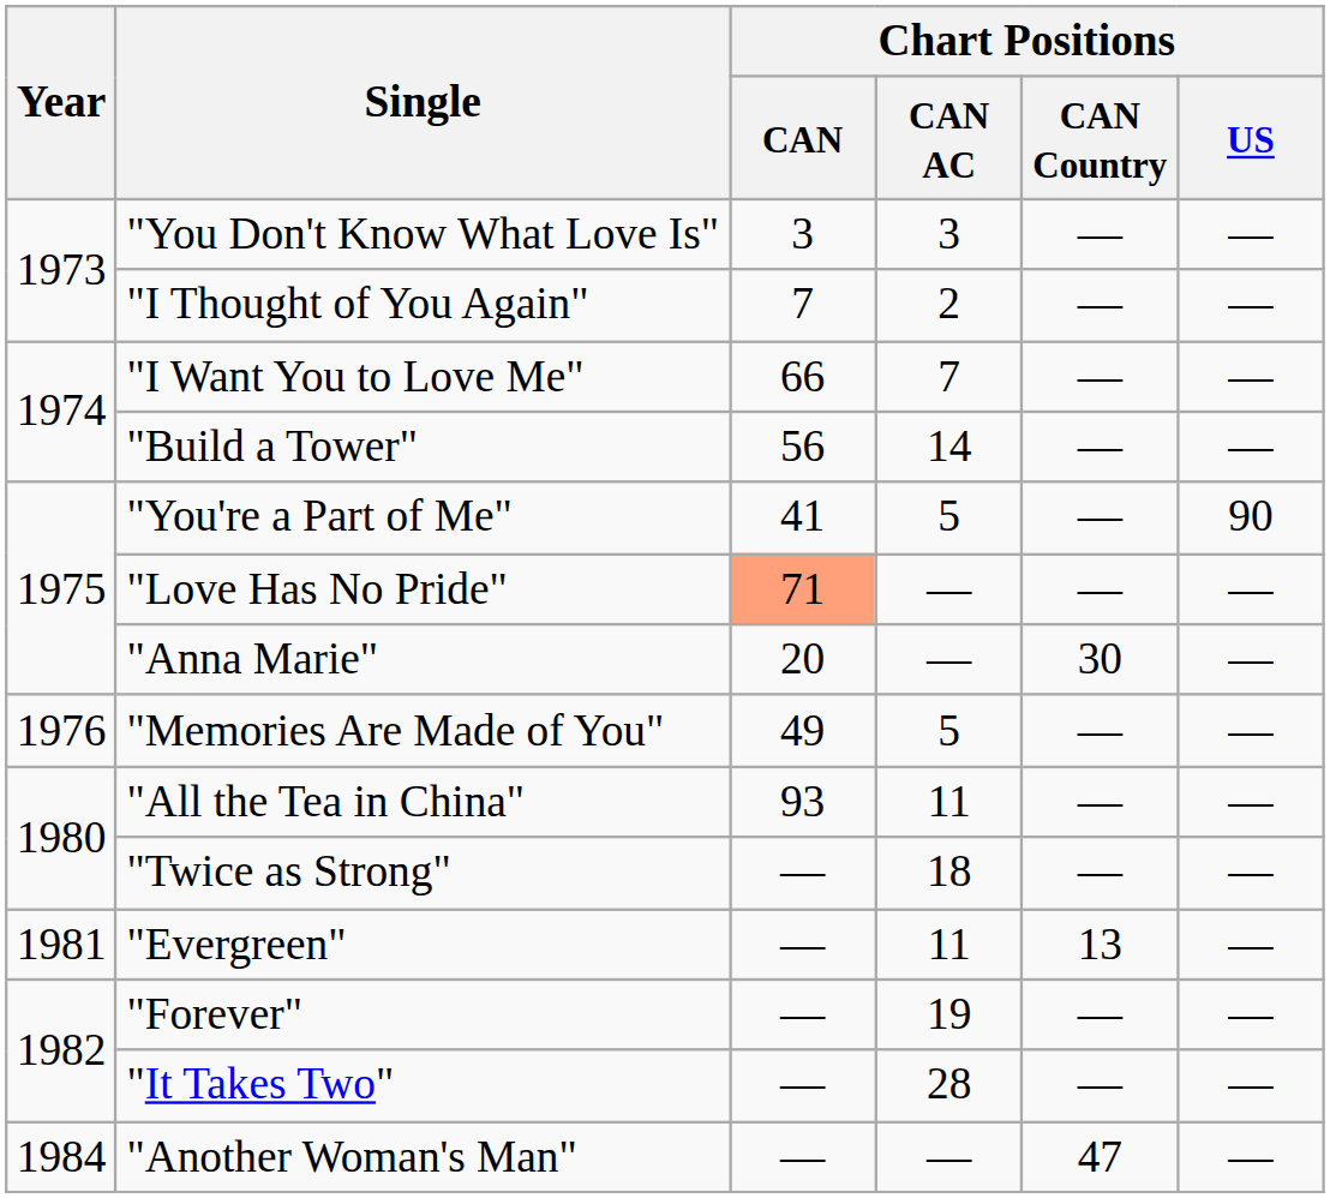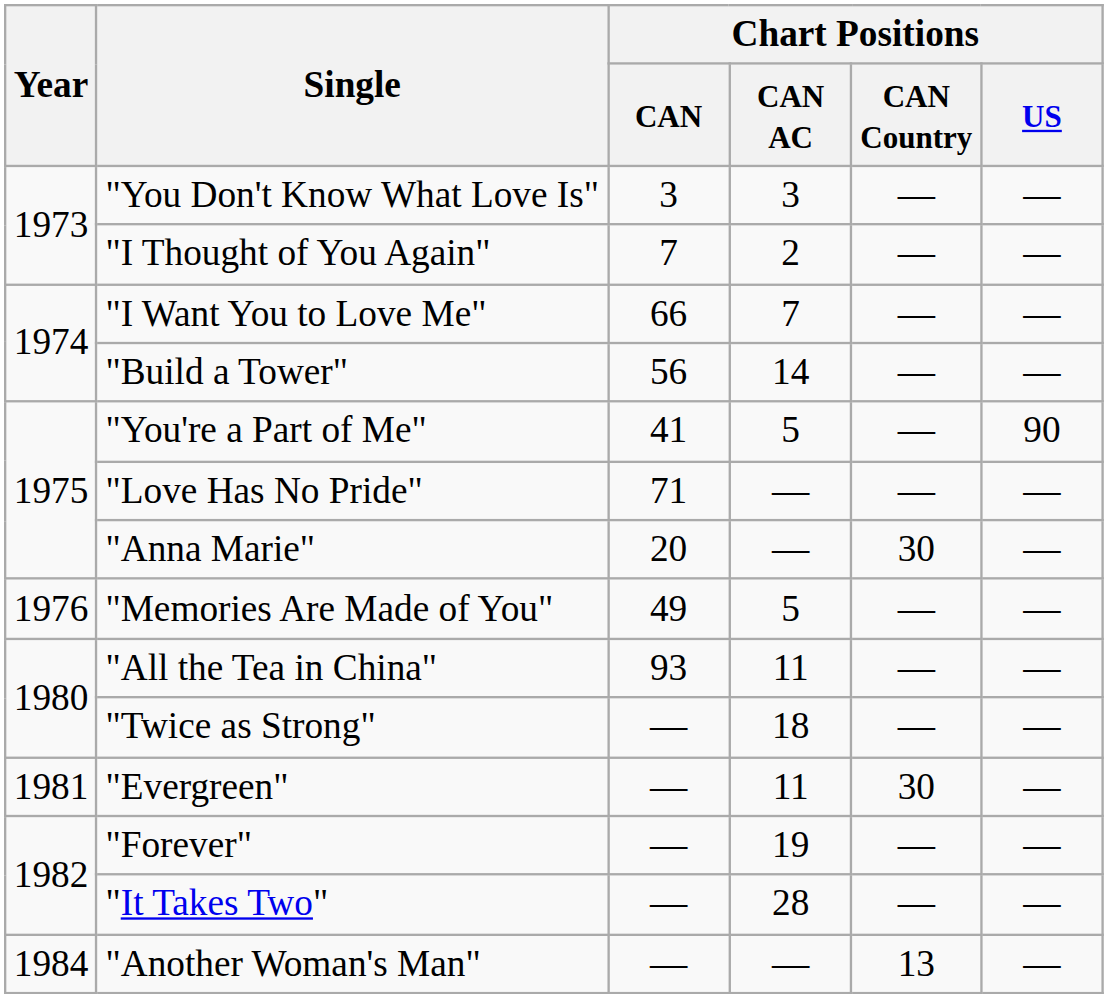 <table class="wikitable">
 <tr>
 <th rowspan="2">Year</th>
 <th rowspan="2">Single</th>
 <th colspan="4">Chart Positions</th>
 </tr>
 <tr>
 <th width="45"><small>CAN</small></th>
 <th width="45"><small>CAN AC</small></th>
 <th width="45"><small>CAN Country</small></th>
 <th width="45"><small><a href='#'>US</a></small><br></th>
 </tr>
 <tr>
 <td rowspan="2">1973</td>
 <td>"You Don't Know What Love Is"</td>
 <td align="center">3</td>
 <td align="center">3</td>
 <td align="center">—</td>
 <td align="center">—</td>
 </tr>
 <tr>
 <td>"I Thought of You Again"</td>
 <td align="center">7</td>
 <td align="center">2</td>
 <td align="center">—</td>
 <td align="center">—</td>
 </tr>
 <tr>
 <td rowspan="2">1974</td>
 <td>"I Want You to Love Me"</td>
 <td align="center">66</td>
 <td align="center">7</td>
 <td align="center">—</td>
 <td align="center">—</td>
 </tr>
 <tr>
 <td>"Build a Tower"</td>
 <td align="center">56</td>
 <td align="center">14</td>
 <td align="center">—</td>
 <td align="center">—</td>
 </tr>
 <tr>
 <td rowspan="3">1975</td>
 <td>"You're a Part of Me"</td>
 <td align="center">41</td>
 <td align="center">5</td>
 <td align="center">—</td>
 <td align="center">90</td>
 </tr>
 <tr>
 <td>"Love Has No Pride"</td>
-<td align="center" style="background: lightsalmon;">71</td>
+<td align="center">71</td>
 <td align="center">—</td>
 <td align="center">—</td>
 <td align="center">—</td>
 </tr>
 <tr>
 <td>"Anna Marie"</td>
 <td align="center">20</td>
 <td align="center">—</td>
 <td align="center">30</td>
 <td align="center">—</td>
 </tr>
 <tr>
 <td>1976</td>
 <td>"Memories Are Made of You"</td>
 <td align="center">49</td>
 <td align="center">5</td>
 <td align="center">—</td>
 <td align="center">—</td>
 </tr>
 <tr>
 <td rowspan="2">1980</td>
 <td>"All the Tea in China"</td>
 <td align="center">93</td>
 <td align="center">11</td>
 <td align="center">—</td>
 <td align="center">—</td>
 </tr>
 <tr>
 <td>"Twice as Strong"</td>
 <td align="center">—</td>
 <td align="center">18</td>
 <td align="center">—</td>
 <td align="center">—</td>
 </tr>
 <tr>
 <td>1981</td>
 <td>"Evergreen"</td>
 <td align="center">—</td>
 <td align="center">11</td>
-<td align="center">13</td>
+<td align="center">30</td>
 <td align="center">—</td>
 </tr>
 <tr>
 <td rowspan="2">1982</td>
 <td>"Forever"</td>
 <td align="center">—</td>
 <td align="center">19</td>
 <td align="center">—</td>
 <td align="center">—</td>
 </tr>
 <tr>
 <td>"<a href='#'>It Takes Two</a>"</td>
 <td align="center">—</td>
 <td align="center">28</td>
 <td align="center">—</td>
 <td align="center">—</td>
 </tr>
 <tr>
 <td>1984</td>
 <td>"Another Woman's Man"</td>
 <td align="center">—</td>
 <td align="center">—</td>
-<td align="center">47</td>
+<td align="center">13</td>
 <td align="center">—</td>
 </tr>
 </table>
